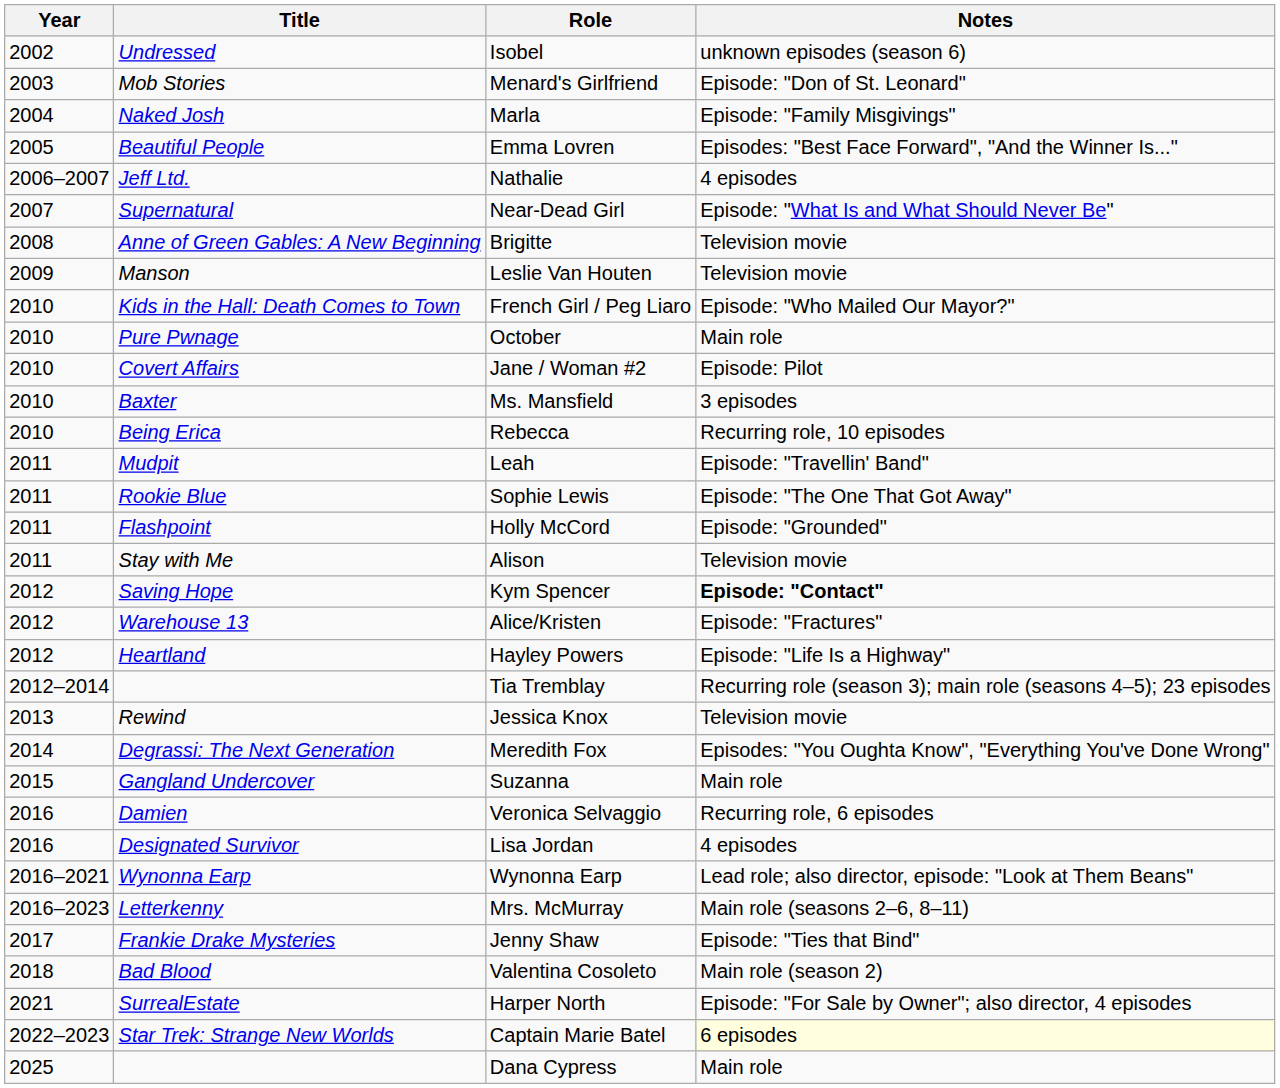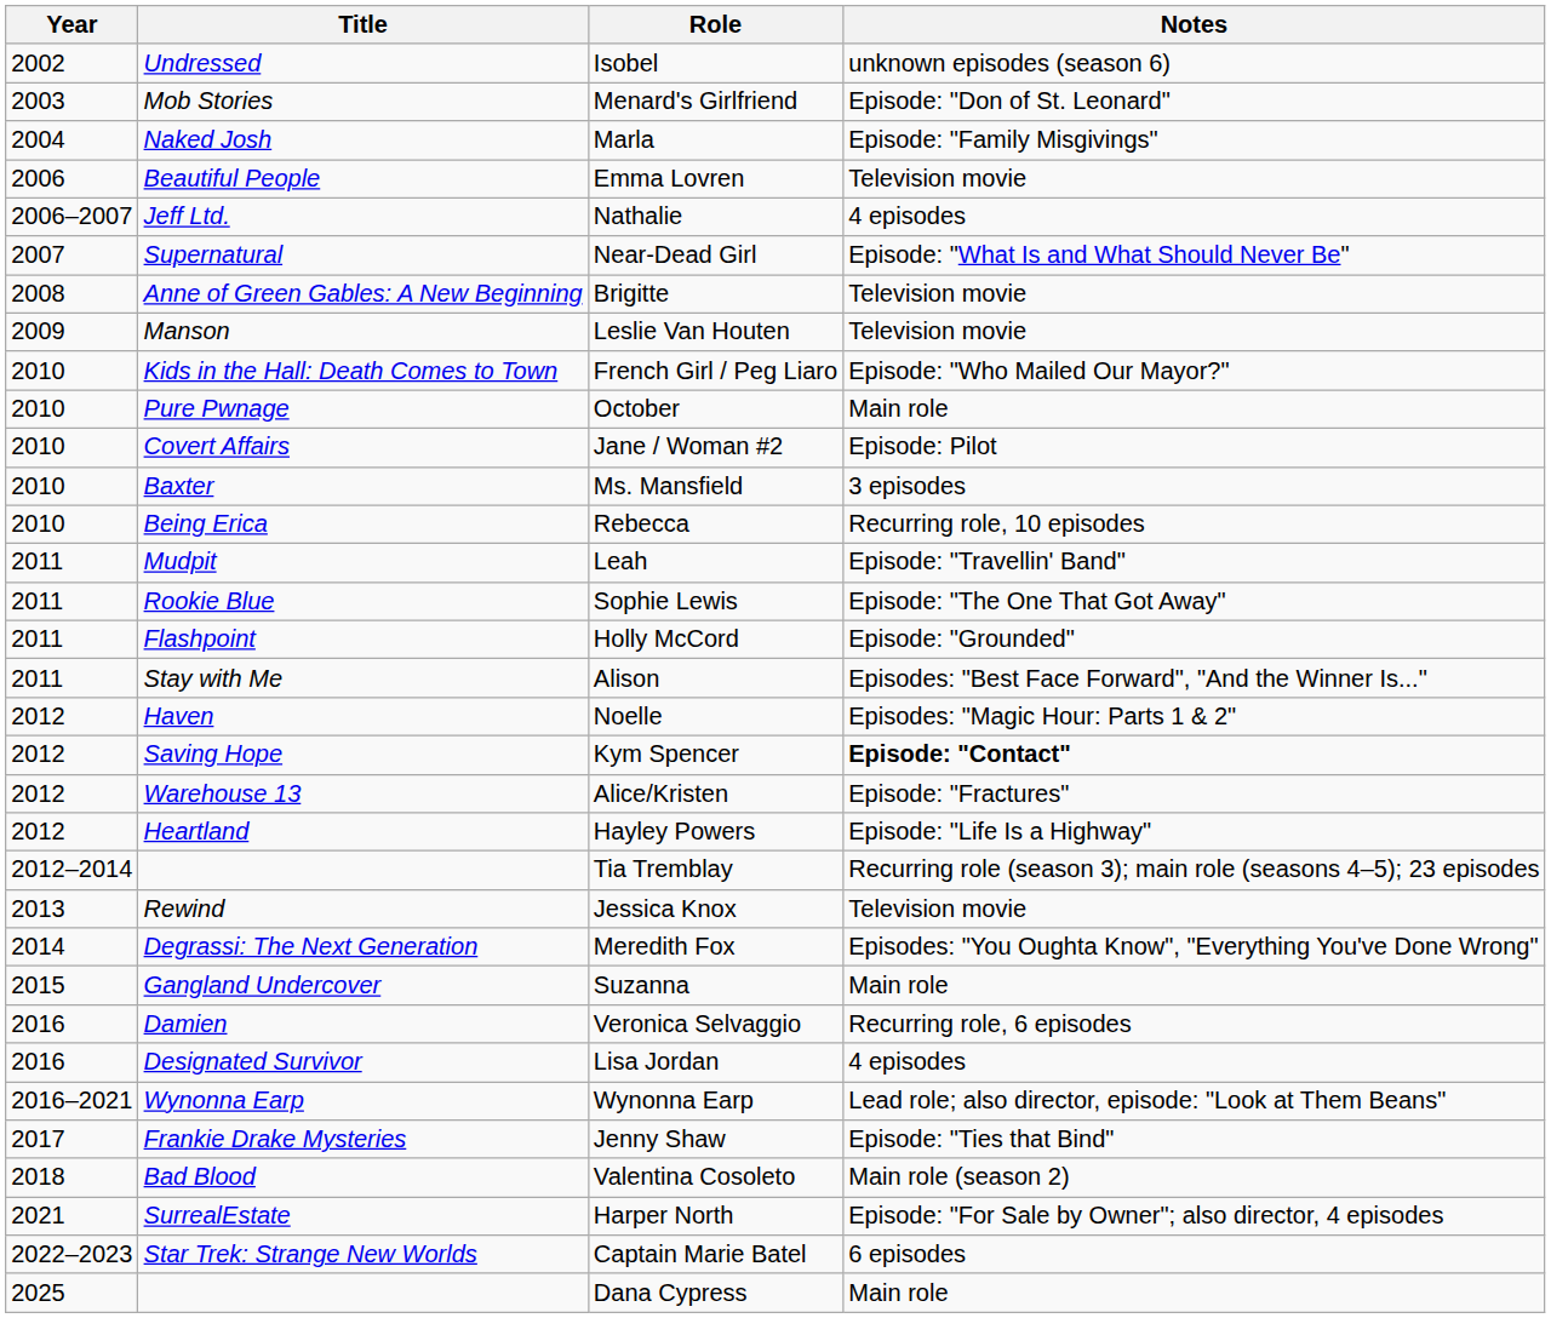 <table class="wikitable sortable">
 <tr>
 <th>Year</th>
 <th>Title</th>
 <th>Role</th>
 <th class="unsortable">Notes</th>
 </tr>
 <tr>
 <td>2002</td>
 <td><em><a href='#'>Undressed</a></em></td>
 <td>Isobel</td>
 <td>unknown episodes (season 6)</td>
 </tr>
 <tr>
 <td>2003</td>
 <td><em>Mob Stories</em></td>
 <td>Menard's Girlfriend</td>
 <td>Episode: "Don of St. Leonard"</td>
 </tr>
 <tr>
 <td>2004</td>
 <td><em><a href='#'>Naked Josh</a></em></td>
 <td>Marla</td>
 <td>Episode: "Family Misgivings"</td>
 </tr>
 <tr>
-<td>2005</td>
+<td>2006</td>
 <td><em><a href='#'>Beautiful People</a></em></td>
 <td>Emma Lovren</td>
-<td>Episodes: "Best Face Forward", "And the Winner Is..."</td>
+<td>Television movie</td>
 </tr>
 <tr>
 <td>2006–2007</td>
 <td><em><a href='#'>Jeff Ltd.</a></em></td>
 <td>Nathalie</td>
 <td>4 episodes</td>
 </tr>
 <tr>
 <td>2007</td>
 <td><em><a href='#'>Supernatural</a></em></td>
 <td>Near-Dead Girl</td>
 <td>Episode: "<a href='#'>What Is and What Should Never Be</a>"</td>
 </tr>
 <tr>
 <td>2008</td>
 <td><em><a href='#'>Anne of Green Gables: A New Beginning</a></em></td>
 <td>Brigitte</td>
 <td>Television movie</td>
 </tr>
 <tr>
 <td>2009</td>
 <td><em>Manson</em></td>
 <td>Leslie Van Houten</td>
 <td>Television movie</td>
 </tr>
 <tr>
 <td>2010</td>
 <td><em><a href='#'>Kids in the Hall: Death Comes to Town</a></em></td>
 <td>French Girl / Peg Liaro</td>
 <td>Episode: "Who Mailed Our Mayor?"</td>
 </tr>
 <tr>
 <td>2010</td>
 <td><em><a href='#'>Pure Pwnage</a></em></td>
 <td>October</td>
 <td>Main role</td>
 </tr>
 <tr>
 <td>2010</td>
 <td><em><a href='#'>Covert Affairs</a></em></td>
 <td>Jane / Woman #2</td>
 <td>Episode: Pilot</td>
 </tr>
 <tr>
 <td>2010</td>
 <td><em><a href='#'>Baxter</a></em></td>
 <td>Ms. Mansfield</td>
 <td>3 episodes</td>
 </tr>
 <tr>
 <td>2010</td>
 <td><em><a href='#'>Being Erica</a></em></td>
 <td>Rebecca</td>
 <td>Recurring role, 10 episodes</td>
 </tr>
 <tr>
 <td>2011</td>
 <td><em><a href='#'>Mudpit</a></em></td>
 <td>Leah</td>
 <td>Episode: "Travellin' Band"</td>
 </tr>
 <tr>
 <td>2011</td>
 <td><em><a href='#'>Rookie Blue</a></em></td>
 <td>Sophie Lewis</td>
 <td>Episode: "The One That Got Away"</td>
 </tr>
 <tr>
 <td>2011</td>
 <td><em><a href='#'>Flashpoint</a></em></td>
 <td>Holly McCord</td>
 <td>Episode: "Grounded"</td>
 </tr>
 <tr>
 <td>2011</td>
 <td><em>Stay with Me</em></td>
 <td>Alison</td>
-<td>Television movie</td>
+<td>Episodes: "Best Face Forward", "And the Winner Is..."</td>
+</tr>
+<tr>
+<td>2012</td>
+<td><em><a href='#'>Haven</a></em></td>
+<td>Noelle</td>
+<td>Episodes: "Magic Hour: Parts 1 & 2"</td>
 </tr>
 <tr>
 <td>2012</td>
 <td><em><a href='#'>Saving Hope</a></em></td>
 <td>Kym Spencer</td>
 <td><strong>Episode: "Contact"</strong></td>
 </tr>
 <tr>
 <td>2012</td>
 <td><em><a href='#'>Warehouse 13</a></em></td>
 <td>Alice/Kristen</td>
 <td>Episode: "Fractures"</td>
 </tr>
 <tr>
 <td>2012</td>
 <td><em><a href='#'>Heartland</a></em></td>
 <td>Hayley Powers</td>
 <td>Episode: "Life Is a Highway"</td>
 </tr>
 <tr>
 <td>2012–2014</td>
 <td><em></em></td>
 <td>Tia Tremblay</td>
 <td>Recurring role (season 3); main role (seasons 4–5); 23 episodes</td>
 </tr>
 <tr>
 <td>2013</td>
 <td><em>Rewind</em></td>
 <td>Jessica Knox</td>
 <td>Television movie</td>
 </tr>
 <tr>
 <td>2014</td>
 <td><em><a href='#'>Degrassi: The Next Generation</a></em></td>
 <td>Meredith Fox</td>
 <td>Episodes: "You Oughta Know", "Everything You've Done Wrong"</td>
 </tr>
 <tr>
 <td>2015</td>
 <td><em><a href='#'>Gangland Undercover</a></em></td>
 <td>Suzanna</td>
 <td>Main role</td>
 </tr>
 <tr>
 <td>2016</td>
 <td><em><a href='#'>Damien</a></em></td>
 <td>Veronica Selvaggio</td>
 <td>Recurring role, 6 episodes</td>
 </tr>
 <tr>
 <td>2016</td>
 <td><em><a href='#'>Designated Survivor</a></em></td>
 <td>Lisa Jordan</td>
 <td>4 episodes</td>
 </tr>
 <tr>
 <td>2016–2021</td>
 <td><em><a href='#'>Wynonna Earp</a></em></td>
 <td>Wynonna Earp</td>
 <td>Lead role; also director, episode: "Look at Them Beans"</td>
 </tr>
 <tr>
-<td>2016–2023</td>
-<td><em><a href='#'>Letterkenny</a></em></td>
-<td>Mrs. McMurray</td>
-<td>Main role (seasons 2–6, 8–11)</td>
-</tr>
-<tr>
 <td>2017</td>
 <td><em><a href='#'>Frankie Drake Mysteries</a></em></td>
 <td>Jenny Shaw</td>
 <td>Episode: "Ties that Bind"</td>
 </tr>
 <tr>
 <td>2018</td>
 <td><em><a href='#'>Bad Blood</a></em></td>
 <td>Valentina Cosoleto</td>
 <td>Main role (season 2)</td>
 </tr>
 <tr>
 <td>2021</td>
 <td><em><a href='#'>SurrealEstate</a></em></td>
 <td>Harper North</td>
 <td>Episode: "For Sale by Owner"; also director, 4 episodes</td>
 </tr>
 <tr>
 <td>2022–2023</td>
 <td><em><a href='#'>Star Trek: Strange New Worlds</a></em></td>
 <td>Captain Marie Batel</td>
-<td style="background: lightyellow;">6 episodes</td>
+<td>6 episodes</td>
 </tr>
 <tr>
 <td>2025</td>
 <td></td>
 <td>Dana Cypress</td>
 <td>Main role</td>
 </tr>
 </table>
